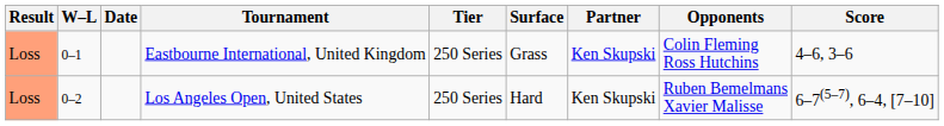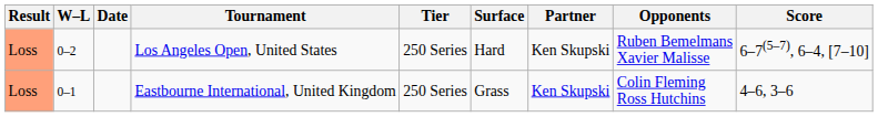 <table class="sortable wikitable">
 <tr>
 <th>Result</th>
 <th class="unsortable">W–L</th>
 <th>Date</th>
 <th>Tournament</th>
 <th>Tier</th>
 <th>Surface</th>
 <th>Partner</th>
 <th>Opponents</th>
 <th class="unsortable">Score</th>
 </tr>
 <tr>
 <td bgcolor=FFA07A>Loss</td>
+<td><small>0–2</small></td>
+<td><a href='#'></a></td>
+<td><a href='#'>Los Angeles Open</a>, United States</td>
+<td>250 Series</td>
+<td>Hard</td>
+<td> Ken Skupski</td>
+<td> <a href='#'>Ruben Bemelmans</a><br> <a href='#'>Xavier Malisse</a></td>
+<td>6–7<sup>(5–7)</sup>, 6–4, [7–10]</td>
+</tr>
+<tr>
+<td bgcolor=FFA07A>Loss</td>
 <td><small>0–1</small></td>
 <td><a href='#'></a></td>
 <td><a href='#'>Eastbourne International</a>, United Kingdom</td>
 <td>250 Series</td>
 <td>Grass</td>
 <td> <a href='#'>Ken Skupski</a></td>
 <td> <a href='#'>Colin Fleming</a><br> <a href='#'>Ross Hutchins</a></td>
 <td>4–6, 3–6</td>
 </tr>
-<tr>
-<td bgcolor=FFA07A>Loss</td>
-<td><small>0–2</small></td>
-<td><a href='#'></a></td>
-<td><a href='#'>Los Angeles Open</a>, United States</td>
-<td>250 Series</td>
-<td>Hard</td>
-<td> Ken Skupski</td>
-<td> <a href='#'>Ruben Bemelmans</a><br> <a href='#'>Xavier Malisse</a></td>
-<td>6–7<sup>(5–7)</sup>, 6–4, [7–10]</td>
-</tr>
 </table>
